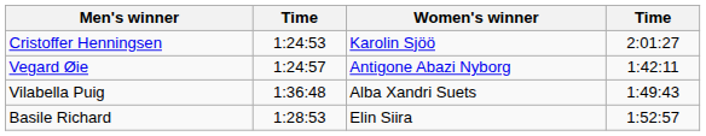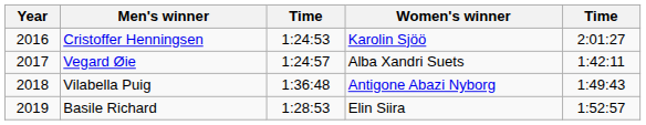 <table class="wikitable" width=50%  style="font-size:90%; text-align:center;">
 <tr>
+<th>Year</th>
 <th>Men's winner</th>
 <th>Time</th>
 <th>Women's winner</th>
 <th>Time</th>
 </tr>
 <tr>
+<td>2016</td>
 <td align=left> <a href='#'>Cristoffer Henningsen</a></td>
 <td>1:24:53</td>
 <td align=left> <a href='#'>Karolin Sjöö</a></td>
 <td>2:01:27</td>
 </tr>
 <tr>
+<td>2017</td>
 <td align=left> <a href='#'>Vegard Øie</a></td>
 <td>1:24:57</td>
-<td align=left> <a href='#'>Antigone Abazi Nyborg</a></td>
+<td align=left> Alba Xandri Suets</td>
 <td>1:42:11</td>
 </tr>
 <tr>
+<td>2018</td>
 <td align=left> Vilabella Puig</td>
 <td>1:36:48</td>
-<td align=left> Alba Xandri Suets</td>
+<td align=left> <a href='#'>Antigone Abazi Nyborg</a></td>
 <td>1:49:43</td>
 </tr>
 <tr>
+<td>2019</td>
 <td align=left> Basile Richard</td>
 <td>1:28:53</td>
 <td align=left> Elin Siira</td>
 <td>1:52:57</td>
 </tr>
 </table>
